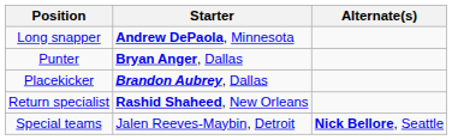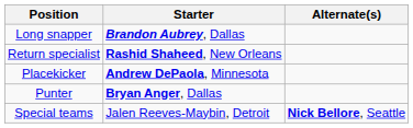 <table class="wikitable">
 <tr>
 <th>Position</th>
 <th>Starter</th>
 <th>Alternate(s)</th>
 </tr>
 <tr>
 <td style="text-align:center"><a href='#'>Long snapper</a></td>
+<td> <strong><em><a href='#'>Brandon Aubrey</a></em></strong>, <a href='#'>Dallas</a></td>
+<td></td>
+</tr>
+<tr>
+<td style="text-align:center"><a href='#'>Return specialist</a></td>
+<td> <strong><a href='#'>Rashid Shaheed</a></strong>, <a href='#'>New Orleans</a></td>
+<td></td>
+</tr>
+<tr>
+<td style="text-align:center"><a href='#'>Placekicker</a></td>
 <td> <strong><a href='#'>Andrew DePaola</a></strong>, <a href='#'>Minnesota</a></td>
 <td></td>
 </tr>
 <tr>
 <td style="text-align:center"><a href='#'>Punter</a></td>
 <td> <strong><a href='#'>Bryan Anger</a></strong>, <a href='#'>Dallas</a></td>
 <td></td>
 </tr>
 <tr>
-<td style="text-align:center"><a href='#'>Placekicker</a></td>
-<td> <strong><em><a href='#'>Brandon Aubrey</a></em></strong>, <a href='#'>Dallas</a></td>
-<td></td>
-</tr>
-<tr>
-<td style="text-align:center"><a href='#'>Return specialist</a></td>
-<td> <strong><a href='#'>Rashid Shaheed</a></strong>, <a href='#'>New Orleans</a></td>
-<td></td>
-</tr>
-<tr>
 <td style="text-align:center"><a href='#'>Special teams</a></td>
 <td> <a href='#'>Jalen Reeves-Maybin</a>, <a href='#'>Detroit</a></td>
 <td> <strong><a href='#'>Nick Bellore</a></strong>, <a href='#'>Seattle</a></td>
 </tr>
 </table>
